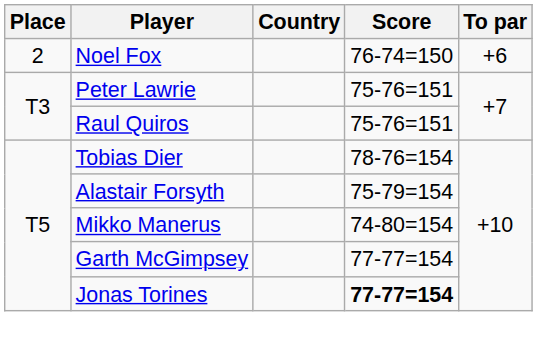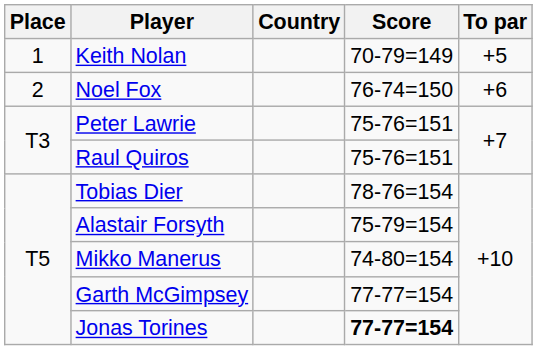 <table class="wikitable" style="font-size:95%;">
 <tr>
 <th>Place</th>
 <th>Player</th>
 <th>Country</th>
 <th>Score</th>
 <th>To par</th>
+</tr>
+<tr>
+<td align=center>1</td>
+<td><a href='#'>Keith Nolan</a></td>
+<td></td>
+<td align=center>70-79=149</td>
+<td align="center">+5</td>
 </tr>
 <tr>
 <td align=center>2</td>
 <td><a href='#'>Noel Fox</a></td>
 <td></td>
 <td align=center>76-74=150</td>
 <td align="center">+6</td>
 </tr>
 <tr>
 <td rowspan="2" align=center>T3</td>
 <td><a href='#'>Peter Lawrie</a></td>
 <td></td>
 <td align=center>75-76=151</td>
 <td rowspan="2" align=center>+7</td>
 </tr>
 <tr>
 <td><a href='#'>Raul Quiros</a></td>
 <td></td>
 <td align=center>75-76=151</td>
 </tr>
 <tr>
 <td rowspan="5" align="center">T5</td>
 <td><a href='#'>Tobias Dier</a></td>
 <td></td>
 <td align=center>78-76=154</td>
 <td rowspan="5" align=center>+10</td>
 </tr>
 <tr>
 <td><a href='#'>Alastair Forsyth</a></td>
 <td></td>
 <td align=center>75-79=154</td>
 </tr>
 <tr>
 <td><a href='#'>Mikko Manerus</a></td>
 <td></td>
 <td align=center>74-80=154</td>
 </tr>
 <tr>
 <td><a href='#'>Garth McGimpsey</a></td>
 <td></td>
 <td align=center>77-77=154</td>
 </tr>
 <tr>
 <td><a href='#'>Jonas Torines</a></td>
 <td></td>
 <td align=center><strong>77-77=154</strong></td>
 </tr>
 </table>
